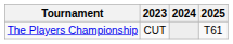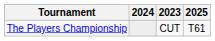 <table class="wikitable" style="font-size:95%;text-align:center;">
 <tr>
 <th>Tournament</th>
+<th>2024</th>
 <th>2023</th>
-<th>2024</th>
 <th>2025</th>
 </tr>
 <tr>
 <td align=left><a href='#'>The Players Championship</a></td>
+<td style="background:#eeeeee;"></td>
 <td>CUT</td>
-<td style="background:#eeeeee;"></td>
 <td>T61</td>
 </tr>
 </table>
